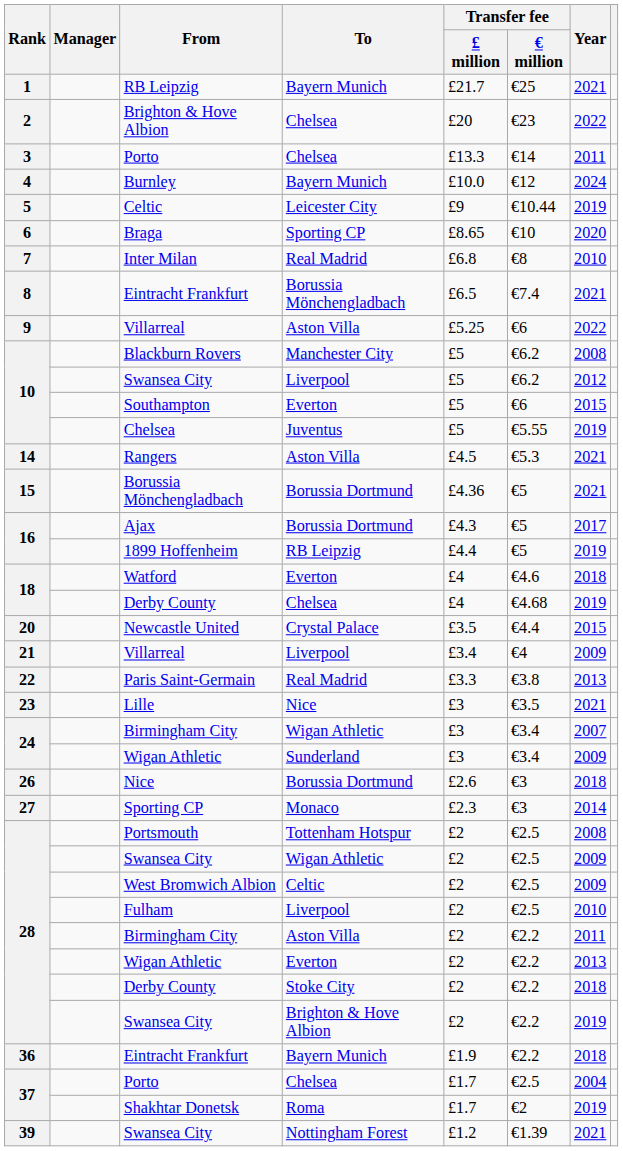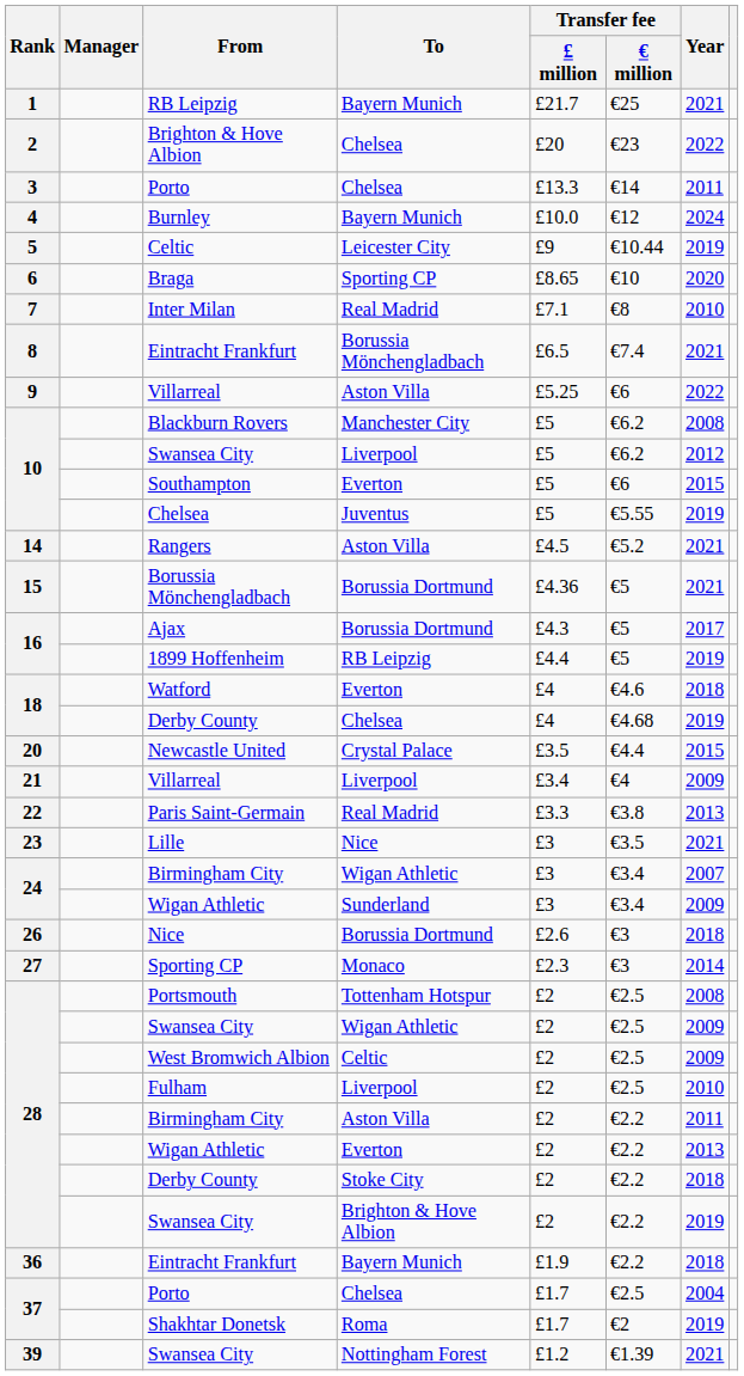 <table class="wikitable sortable">
 <tr>
 <th rowspan="2">Rank</th>
 <th rowspan="2">Manager</th>
 <th rowspan="2">From</th>
 <th rowspan="2">To</th>
 <th colspan="2">Transfer fee</th>
 <th rowspan="2">Year</th>
 <th rowspan="2"></th>
 </tr>
 <tr>
 <th><a href='#'>£</a> million</th>
 <th><a href='#'>€</a> million</th>
 </tr>
 <tr>
 <th>1</th>
 <td> </td>
 <td> <a href='#'>RB Leipzig</a></td>
 <td> <a href='#'>Bayern Munich</a></td>
 <td>£21.7</td>
 <td>€25</td>
 <td><a href='#'>2021</a></td>
 <td></td>
 </tr>
 <tr>
 <th>2</th>
 <td> </td>
 <td> <a href='#'>Brighton & Hove Albion</a></td>
 <td> <a href='#'>Chelsea</a></td>
 <td>£20</td>
 <td>€23</td>
 <td><a href='#'>2022</a></td>
 <td></td>
 </tr>
 <tr>
 <th>3</th>
 <td> </td>
 <td> <a href='#'>Porto</a></td>
 <td> <a href='#'>Chelsea</a></td>
 <td>£13.3</td>
 <td>€14</td>
 <td><a href='#'>2011</a></td>
 <td></td>
 </tr>
 <tr>
 <th>4</th>
 <td> </td>
 <td> <a href='#'>Burnley</a></td>
 <td> <a href='#'>Bayern Munich</a></td>
 <td>£10.0</td>
 <td>€12</td>
 <td><a href='#'>2024</a></td>
 <td></td>
 </tr>
 <tr>
 <th>5</th>
 <td> </td>
 <td> <a href='#'>Celtic</a></td>
 <td> <a href='#'>Leicester City</a></td>
 <td>£9</td>
 <td>€10.44</td>
 <td><a href='#'>2019</a></td>
 <td></td>
 </tr>
 <tr>
 <th>6</th>
 <td> </td>
 <td> <a href='#'>Braga</a></td>
 <td> <a href='#'>Sporting CP</a></td>
 <td>£8.65</td>
 <td>€10</td>
 <td><a href='#'>2020</a></td>
 <td></td>
 </tr>
 <tr>
 <th>7</th>
 <td> </td>
 <td> <a href='#'>Inter Milan</a></td>
 <td> <a href='#'>Real Madrid</a></td>
-<td>£6.8</td>
+<td>£7.1</td>
 <td>€8</td>
 <td><a href='#'>2010</a></td>
 <td></td>
 </tr>
 <tr>
 <th>8</th>
 <td> </td>
 <td> <a href='#'>Eintracht Frankfurt</a></td>
 <td> <a href='#'>Borussia Mönchengladbach</a></td>
 <td>£6.5</td>
 <td>€7.4</td>
 <td><a href='#'>2021</a></td>
 <td></td>
 </tr>
 <tr>
 <th>9</th>
 <td> </td>
 <td> <a href='#'>Villarreal</a></td>
 <td> <a href='#'>Aston Villa</a></td>
 <td>£5.25</td>
 <td>€6</td>
 <td><a href='#'>2022</a></td>
 <td></td>
 </tr>
 <tr>
 <th rowspan="4">10</th>
 <td> </td>
 <td> <a href='#'>Blackburn Rovers</a></td>
 <td> <a href='#'>Manchester City</a></td>
 <td>£5</td>
 <td>€6.2</td>
 <td><a href='#'>2008</a></td>
 <td></td>
 </tr>
 <tr>
 <td> </td>
 <td> <a href='#'>Swansea City</a></td>
 <td> <a href='#'>Liverpool</a></td>
 <td>£5</td>
 <td>€6.2</td>
 <td><a href='#'>2012</a></td>
 <td></td>
 </tr>
 <tr>
 <td> </td>
 <td> <a href='#'>Southampton</a></td>
 <td> <a href='#'>Everton</a></td>
 <td>£5</td>
 <td>€6</td>
 <td><a href='#'>2015</a></td>
 <td></td>
 </tr>
 <tr>
 <td> </td>
 <td> <a href='#'>Chelsea</a></td>
 <td> <a href='#'>Juventus</a></td>
 <td>£5</td>
 <td>€5.55</td>
 <td><a href='#'>2019</a></td>
 <td></td>
 </tr>
 <tr>
 <th>14</th>
 <td> </td>
 <td> <a href='#'>Rangers</a></td>
 <td> <a href='#'>Aston Villa</a></td>
 <td>£4.5</td>
-<td>€5.3</td>
+<td>€5.2</td>
 <td><a href='#'>2021</a></td>
 <td></td>
 </tr>
 <tr>
 <th>15</th>
 <td> </td>
 <td> <a href='#'>Borussia Mönchengladbach</a></td>
 <td> <a href='#'>Borussia Dortmund</a></td>
 <td>£4.36</td>
 <td>€5</td>
 <td><a href='#'>2021</a></td>
 <td></td>
 </tr>
 <tr>
 <th rowspan="2">16</th>
 <td> </td>
 <td> <a href='#'>Ajax</a></td>
 <td> <a href='#'>Borussia Dortmund</a></td>
 <td>£4.3</td>
 <td>€5</td>
 <td><a href='#'>2017</a></td>
 <td></td>
 </tr>
 <tr>
 <td> </td>
 <td> <a href='#'>1899 Hoffenheim</a></td>
 <td> <a href='#'>RB Leipzig</a></td>
 <td>£4.4</td>
 <td>€5</td>
 <td><a href='#'>2019</a></td>
 <td></td>
 </tr>
 <tr>
 <th rowspan="2">18</th>
 <td> </td>
 <td> <a href='#'>Watford</a></td>
 <td> <a href='#'>Everton</a></td>
 <td>£4</td>
 <td>€4.6</td>
 <td><a href='#'>2018</a></td>
 <td></td>
 </tr>
 <tr>
 <td> </td>
 <td> <a href='#'>Derby County</a></td>
 <td> <a href='#'>Chelsea</a></td>
 <td>£4</td>
 <td>€4.68</td>
 <td><a href='#'>2019</a></td>
 <td></td>
 </tr>
 <tr>
 <th>20</th>
 <td> </td>
 <td> <a href='#'>Newcastle United</a></td>
 <td> <a href='#'>Crystal Palace</a></td>
 <td>£3.5</td>
 <td>€4.4</td>
 <td><a href='#'>2015</a></td>
 <td></td>
 </tr>
 <tr>
 <th>21</th>
 <td> </td>
 <td> <a href='#'>Villarreal</a></td>
 <td> <a href='#'>Liverpool</a></td>
 <td>£3.4</td>
 <td>€4</td>
 <td><a href='#'>2009</a></td>
 <td></td>
 </tr>
 <tr>
 <th>22</th>
 <td> </td>
 <td> <a href='#'>Paris Saint-Germain</a></td>
 <td> <a href='#'>Real Madrid</a></td>
 <td>£3.3</td>
 <td>€3.8</td>
 <td><a href='#'>2013</a></td>
 <td></td>
 </tr>
 <tr>
 <th>23</th>
 <td> </td>
 <td> <a href='#'>Lille</a></td>
 <td> <a href='#'>Nice</a></td>
 <td>£3</td>
 <td>€3.5</td>
 <td><a href='#'>2021</a></td>
 <td></td>
 </tr>
 <tr>
 <th rowspan="2">24</th>
 <td> </td>
 <td> <a href='#'>Birmingham City</a></td>
 <td> <a href='#'>Wigan Athletic</a></td>
 <td>£3</td>
 <td>€3.4</td>
 <td><a href='#'>2007</a></td>
 <td></td>
 </tr>
 <tr>
 <td> </td>
 <td> <a href='#'>Wigan Athletic</a></td>
 <td> <a href='#'>Sunderland</a></td>
 <td>£3</td>
 <td>€3.4</td>
 <td><a href='#'>2009</a></td>
 <td></td>
 </tr>
 <tr>
 <th>26</th>
 <td> </td>
 <td> <a href='#'>Nice</a></td>
 <td> <a href='#'>Borussia Dortmund</a></td>
 <td>£2.6</td>
 <td>€3</td>
 <td><a href='#'>2018</a></td>
 <td></td>
 </tr>
 <tr>
 <th>27</th>
 <td> </td>
 <td> <a href='#'>Sporting CP</a></td>
 <td> <a href='#'>Monaco</a></td>
 <td>£2.3</td>
 <td>€3</td>
 <td><a href='#'>2014</a></td>
 <td></td>
 </tr>
 <tr>
 <th rowspan="8">28</th>
 <td> </td>
 <td> <a href='#'>Portsmouth</a></td>
 <td> <a href='#'>Tottenham Hotspur</a></td>
 <td>£2</td>
 <td>€2.5</td>
 <td><a href='#'>2008</a></td>
 <td></td>
 </tr>
 <tr>
 <td> </td>
 <td> <a href='#'>Swansea City</a></td>
 <td> <a href='#'>Wigan Athletic</a></td>
 <td>£2</td>
 <td>€2.5</td>
 <td><a href='#'>2009</a></td>
 <td></td>
 </tr>
 <tr>
 <td> </td>
 <td> <a href='#'>West Bromwich Albion</a></td>
 <td> <a href='#'>Celtic</a></td>
 <td>£2</td>
 <td>€2.5</td>
 <td><a href='#'>2009</a></td>
 <td></td>
 </tr>
 <tr>
 <td> </td>
 <td> <a href='#'>Fulham</a></td>
 <td> <a href='#'>Liverpool</a></td>
 <td>£2</td>
 <td>€2.5</td>
 <td><a href='#'>2010</a></td>
 <td></td>
 </tr>
 <tr>
 <td> </td>
 <td> <a href='#'>Birmingham City</a></td>
 <td> <a href='#'>Aston Villa</a></td>
 <td>£2</td>
 <td>€2.2</td>
 <td><a href='#'>2011</a></td>
 <td></td>
 </tr>
 <tr>
 <td> </td>
 <td> <a href='#'>Wigan Athletic</a></td>
 <td> <a href='#'>Everton</a></td>
 <td>£2</td>
 <td>€2.2</td>
 <td><a href='#'>2013</a></td>
 <td></td>
 </tr>
 <tr>
 <td> </td>
 <td> <a href='#'>Derby County</a></td>
 <td> <a href='#'>Stoke City</a></td>
 <td>£2</td>
 <td>€2.2</td>
 <td><a href='#'>2018</a></td>
 <td></td>
 </tr>
 <tr>
 <td> </td>
 <td> <a href='#'>Swansea City</a></td>
 <td> <a href='#'>Brighton & Hove Albion</a></td>
 <td>£2</td>
 <td>€2.2</td>
 <td><a href='#'>2019</a></td>
 <td></td>
 </tr>
 <tr>
 <th>36</th>
 <td> </td>
 <td> <a href='#'>Eintracht Frankfurt</a></td>
 <td> <a href='#'>Bayern Munich</a></td>
 <td>£1.9</td>
 <td>€2.2</td>
 <td><a href='#'>2018</a></td>
 <td></td>
 </tr>
 <tr>
 <th rowspan="2">37</th>
 <td> </td>
 <td> <a href='#'>Porto</a></td>
 <td> <a href='#'>Chelsea</a></td>
 <td>£1.7</td>
 <td>€2.5</td>
 <td><a href='#'>2004</a></td>
 <td></td>
 </tr>
 <tr>
 <td> </td>
 <td> <a href='#'>Shakhtar Donetsk</a></td>
 <td> <a href='#'>Roma</a></td>
 <td>£1.7</td>
 <td>€2</td>
 <td><a href='#'>2019</a></td>
 <td></td>
 </tr>
 <tr>
 <th>39</th>
 <td> </td>
 <td> <a href='#'>Swansea City</a></td>
 <td> <a href='#'>Nottingham Forest</a></td>
 <td>£1.2</td>
 <td>€1.39</td>
 <td><a href='#'>2021</a></td>
 <td></td>
 </tr>
 </table>
